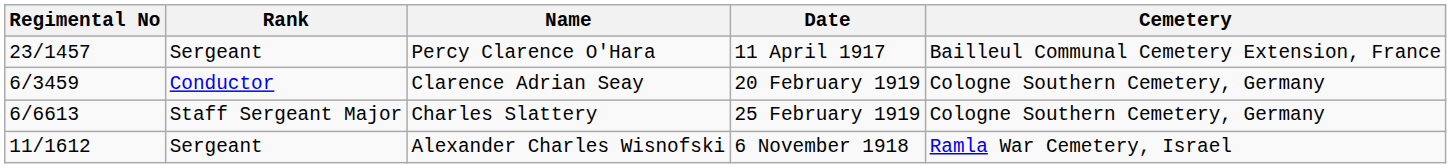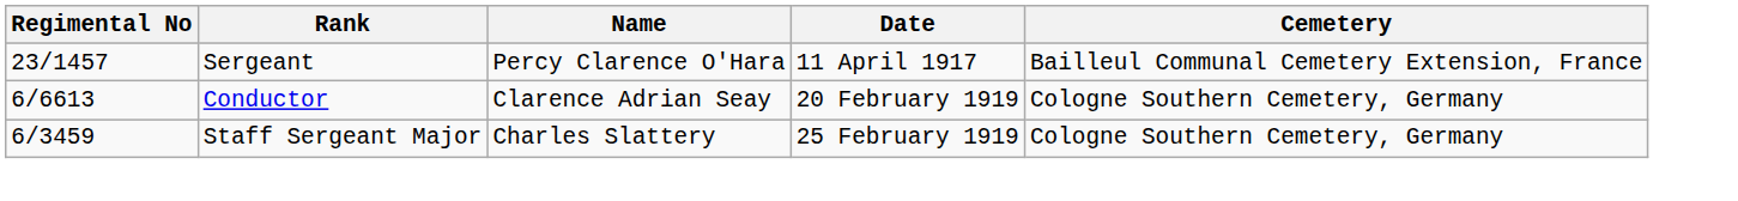 <table class="wikitable">
 <tr>
 <th>Regimental No</th>
 <th>Rank</th>
 <th>Name</th>
 <th>Date</th>
 <th>Cemetery</th>
 </tr>
 <tr>
 <td>23/1457</td>
 <td>Sergeant</td>
 <td>Percy Clarence O'Hara</td>
 <td>11 April 1917</td>
 <td>Bailleul Communal Cemetery Extension, France</td>
 </tr>
 <tr>
-<td>6/3459</td>
+<td>6/6613</td>
 <td><a href='#'>Conductor</a></td>
 <td>Clarence Adrian Seay</td>
 <td>20 February 1919</td>
 <td>Cologne Southern Cemetery, Germany</td>
 </tr>
 <tr>
-<td>6/6613</td>
+<td>6/3459</td>
 <td>Staff Sergeant Major</td>
 <td>Charles Slattery</td>
 <td>25 February 1919</td>
 <td>Cologne Southern Cemetery, Germany</td>
 </tr>
-<tr>
-<td>11/1612</td>
-<td>Sergeant</td>
-<td>Alexander Charles Wisnofski</td>
-<td>6 November 1918</td>
-<td><a href='#'>Ramla</a> War Cemetery, Israel</td>
-</tr>
 </table>
